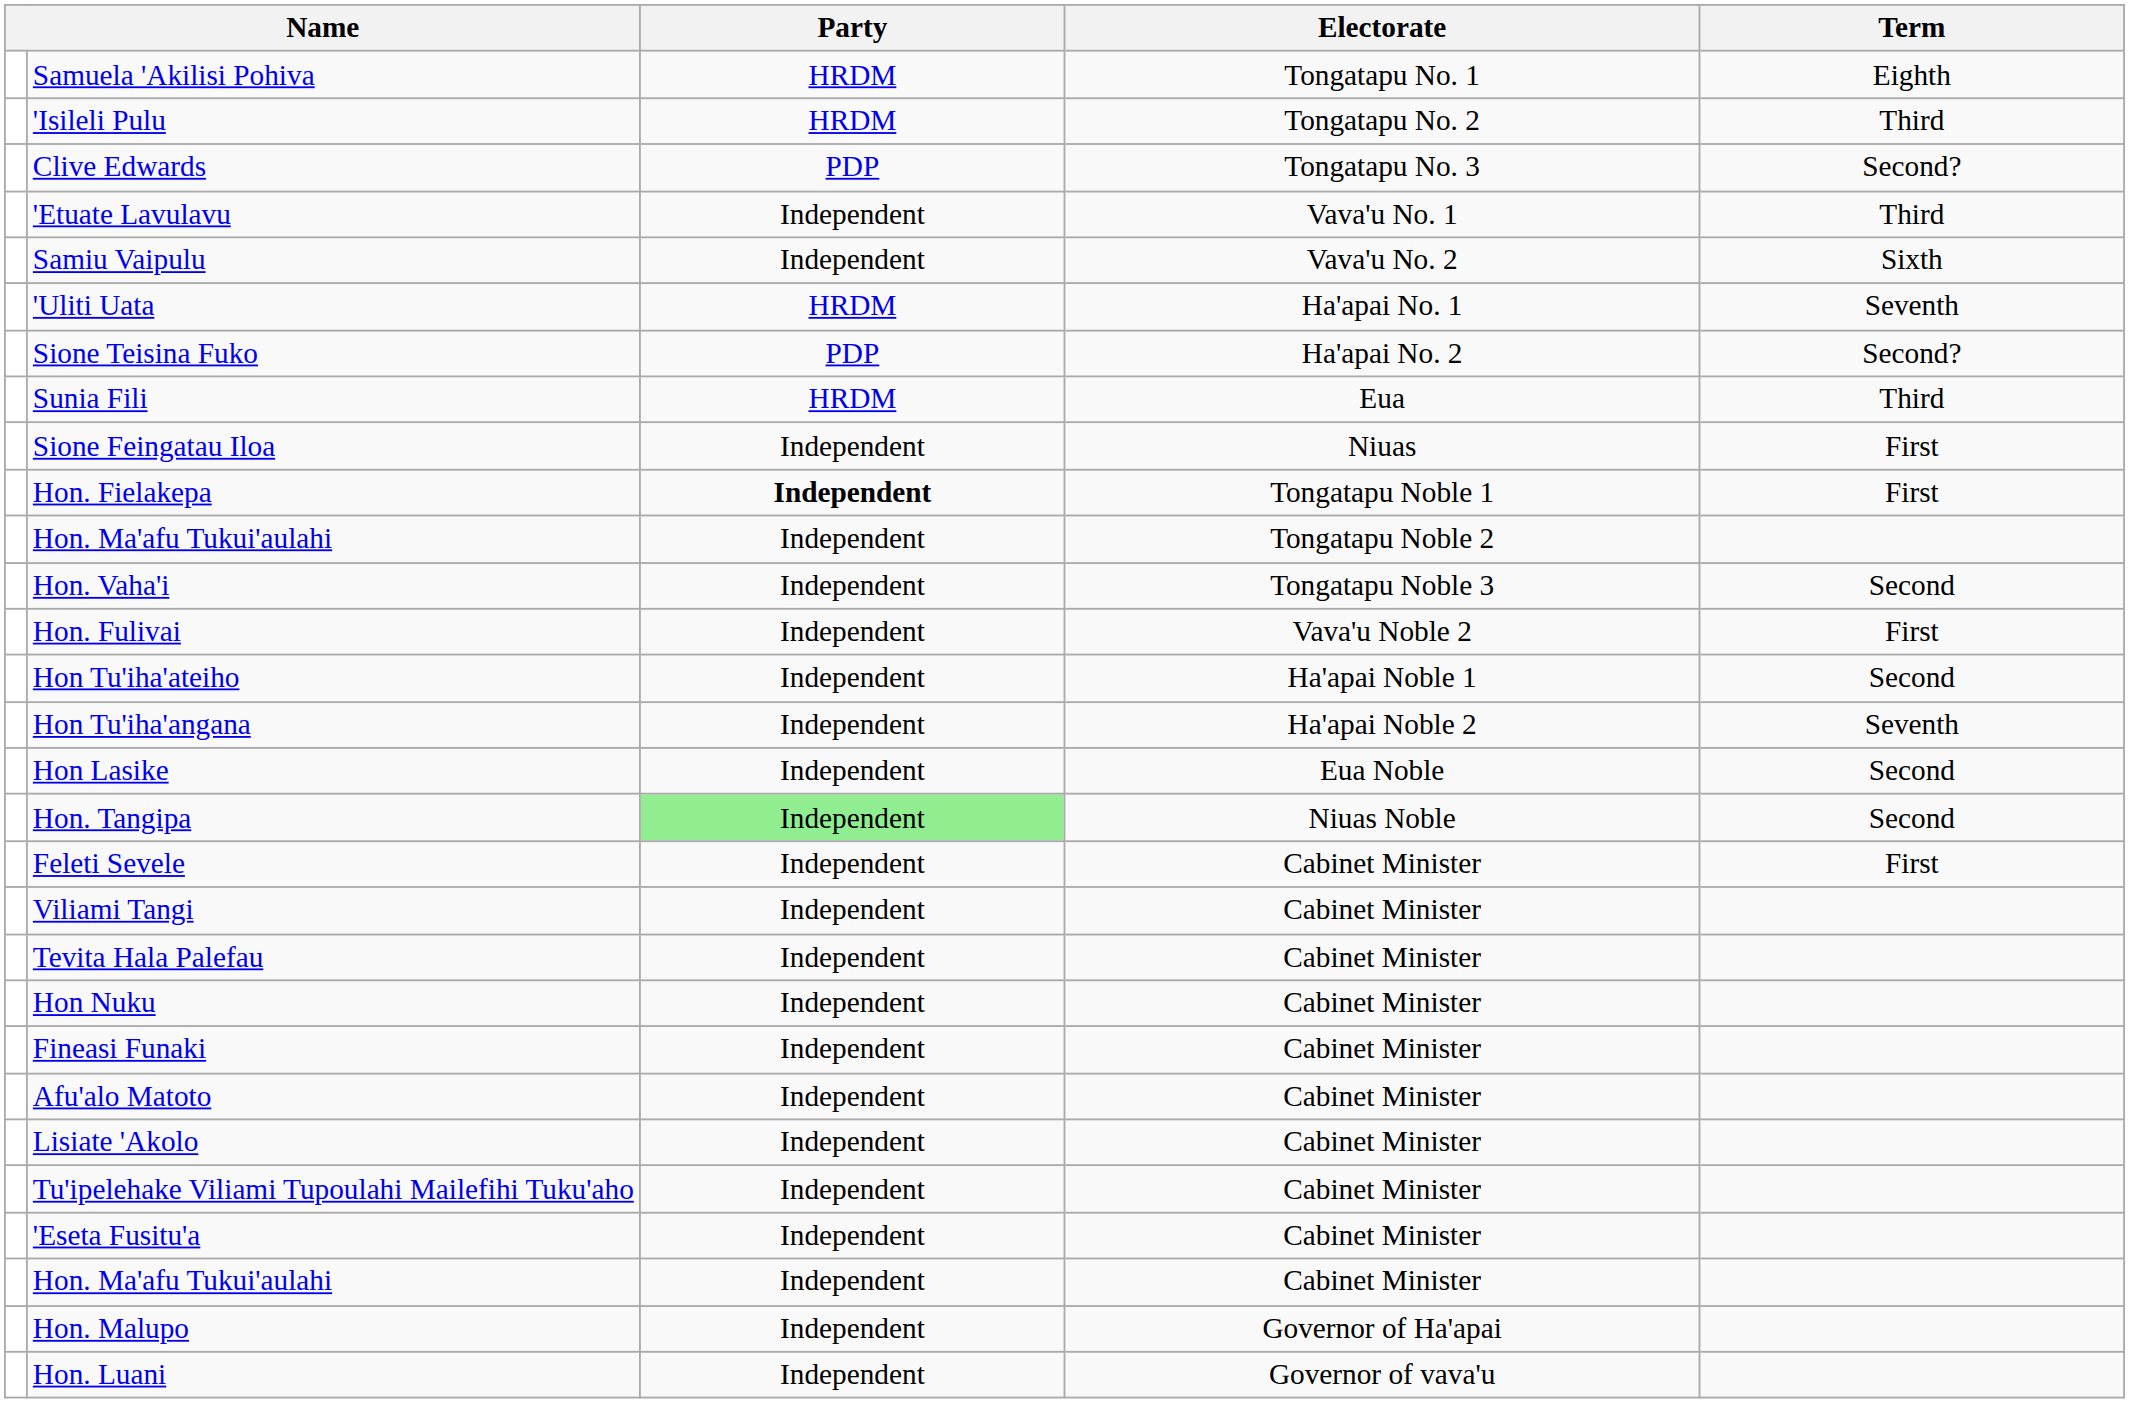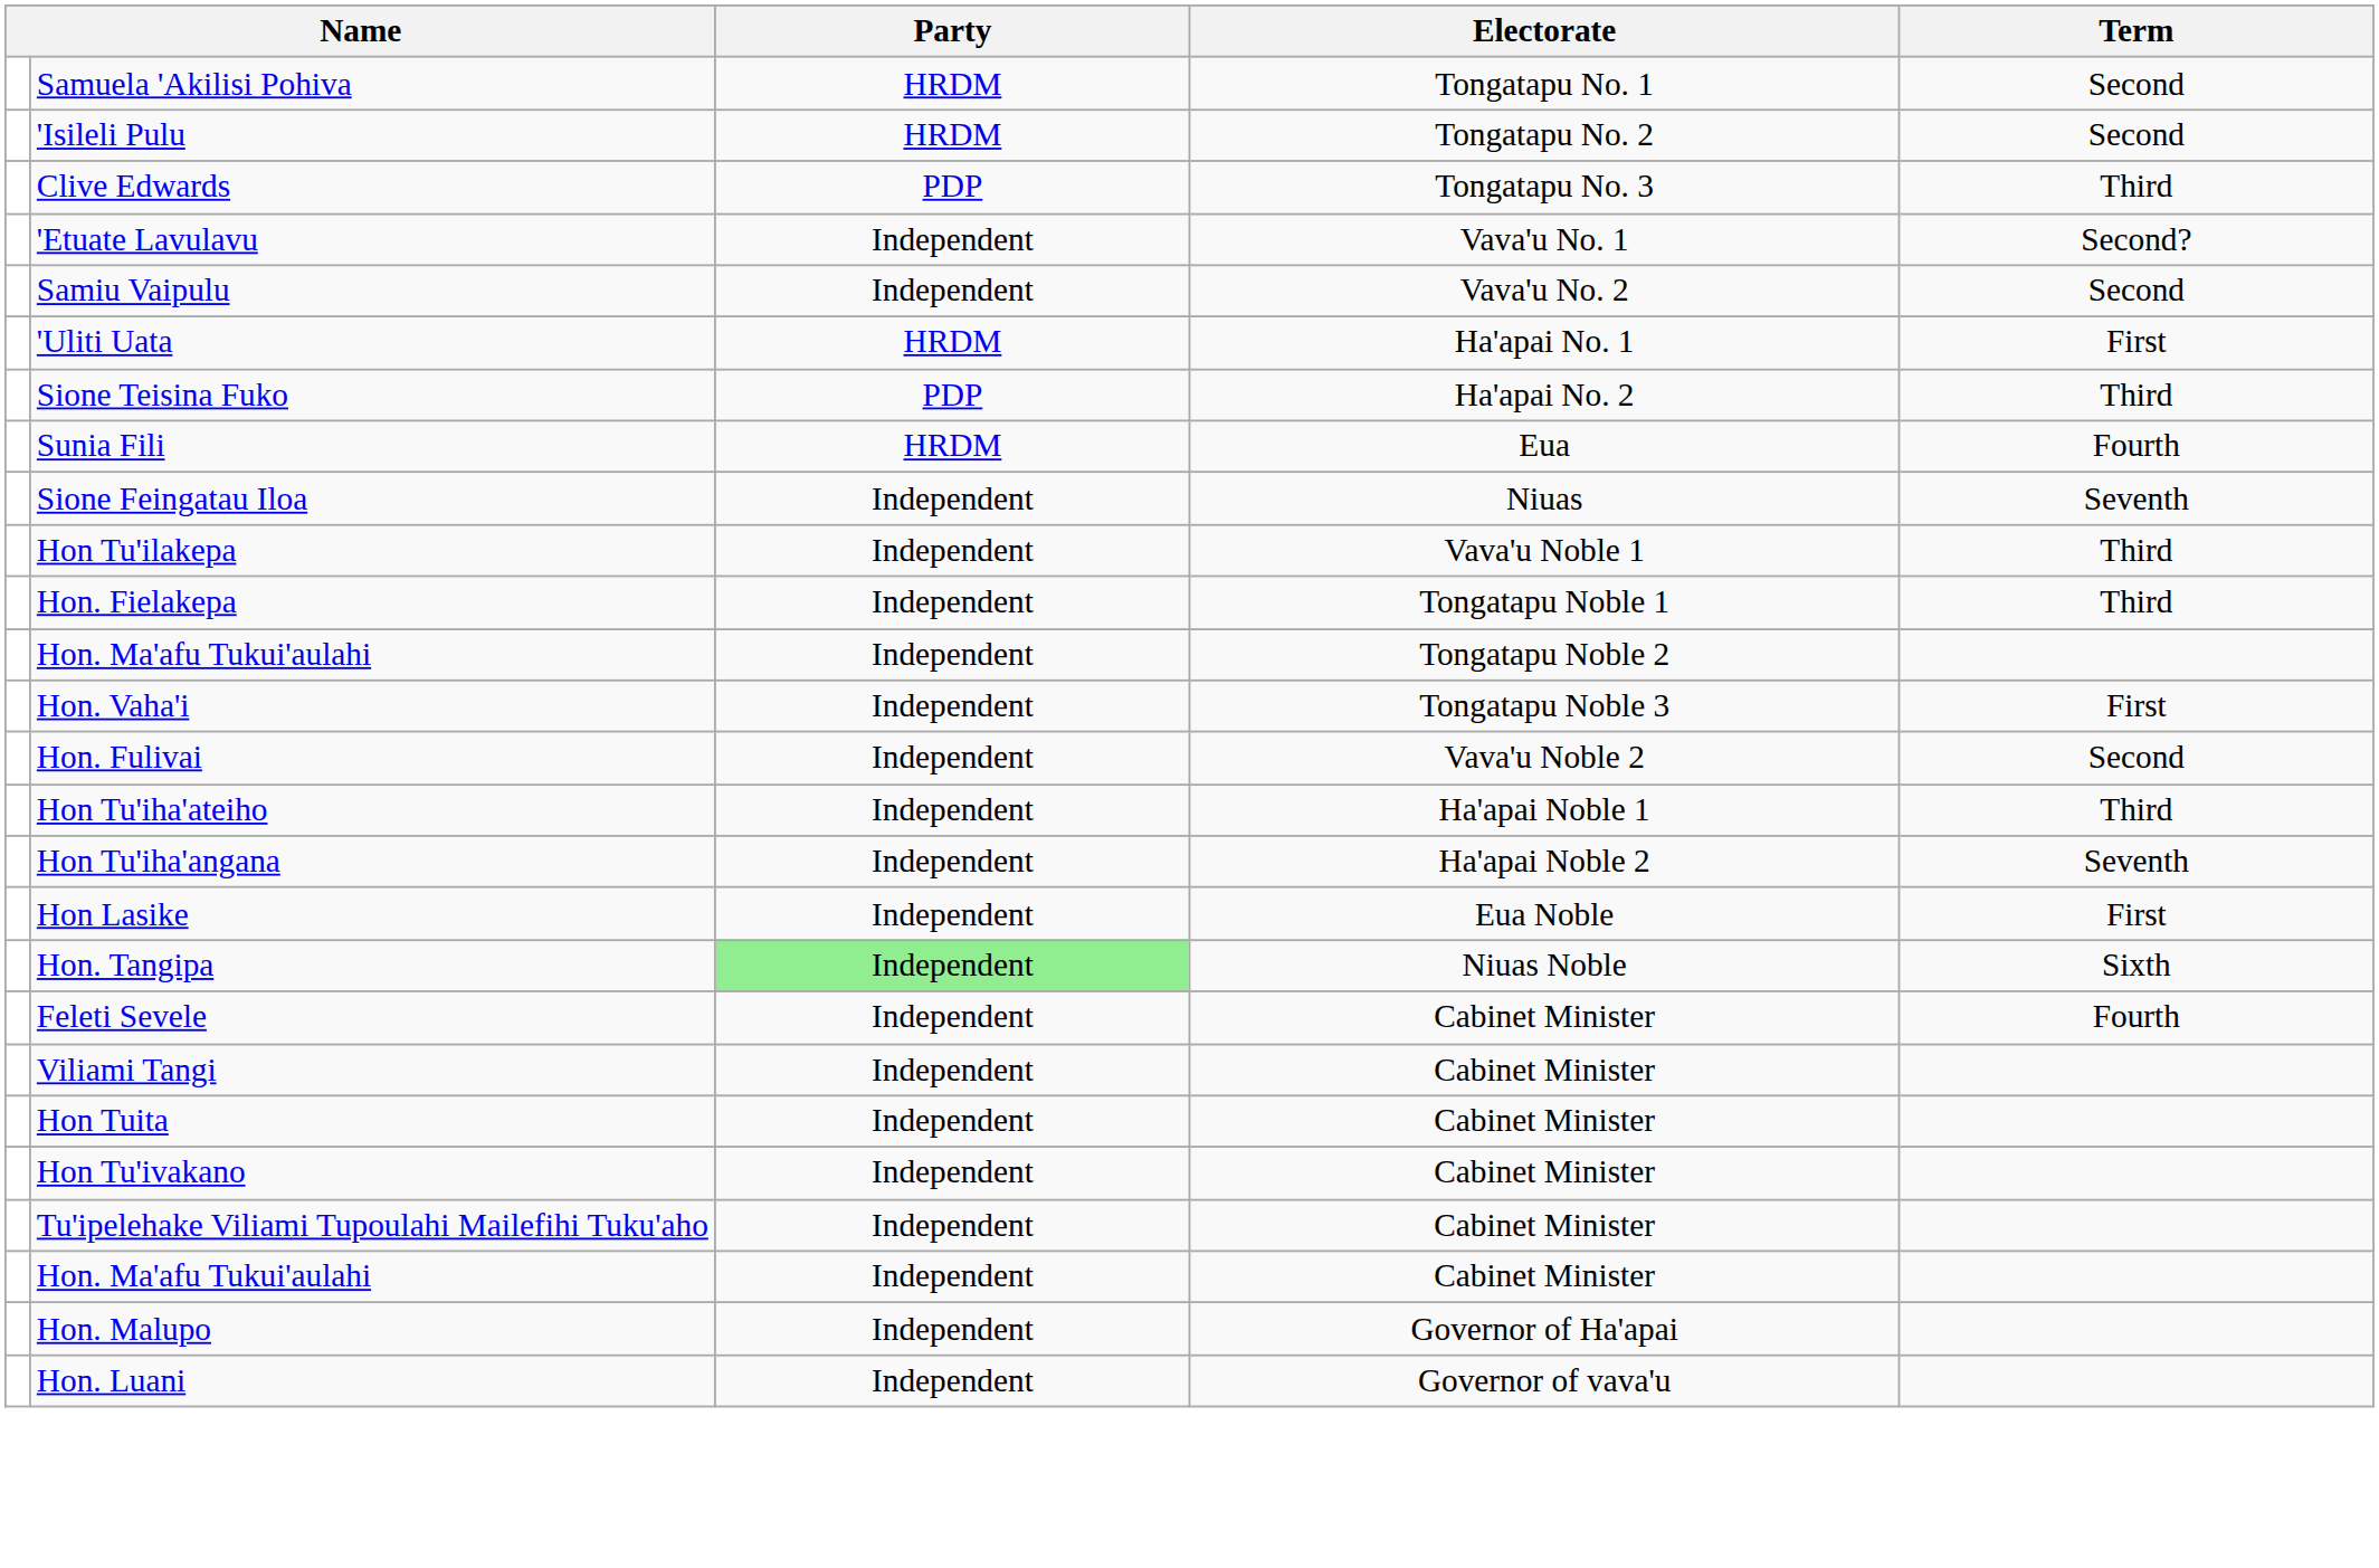 <table class="sortable wikitable">
 <tr ------------------>
 <th colspan=2 width=30%>Name</th>
 <th width=20%>Party</th>
 <th width=30%>Electorate</th>
 <th width=20%>Term</th>
 </tr>
 <tr ------------------>
 <td width=1% bgcolor=#ffffff></td>
 <td><a href='#'>Samuela 'Akilisi Pohiva</a></td>
 <td align=center><a href='#'>HRDM</a></td>
 <td align=center>Tongatapu No. 1</td>
-<td align=center>Eighth</td>
+<td align=center>Second</td>
 </tr>
 <tr ------------------>
 <td bgcolor=#ffffff></td>
 <td><a href='#'>'Isileli Pulu</a></td>
 <td align=center><a href='#'>HRDM</a></td>
 <td align=center>Tongatapu No. 2</td>
-<td align=center>Third</td>
+<td align=center>Second</td>
 </tr>
 <tr ------------------>
 <td bgcolor=#ffffff></td>
 <td><a href='#'>Clive Edwards</a></td>
 <td align=center><a href='#'>PDP</a></td>
 <td align=center>Tongatapu No. 3</td>
-<td align=center>Second?</td>
+<td align=center>Third</td>
 </tr>
 <tr ------------------>
 <td bgcolor=#ffffff></td>
 <td><a href='#'>'Etuate Lavulavu</a></td>
 <td align=center>Independent</td>
 <td align=center>Vava'u No. 1</td>
-<td align=center>Third</td>
+<td align=center>Second?</td>
 </tr>
 <tr ------------------>
 <td bgcolor=#ffffff></td>
 <td><a href='#'>Samiu Vaipulu</a></td>
 <td align=center>Independent</td>
 <td align=center>Vava'u No. 2</td>
-<td align=center>Sixth</td>
+<td align=center>Second</td>
 </tr>
 <tr ------------------>
 <td bgcolor=#ffffff></td>
 <td><a href='#'>'Uliti Uata</a></td>
 <td align=center><a href='#'>HRDM</a></td>
 <td align=center>Ha'apai No. 1</td>
-<td align=center>Seventh</td>
+<td align=center>First</td>
 </tr>
 <tr ------------------>
 <td bgcolor=#ffffff></td>
 <td><a href='#'>Sione Teisina Fuko</a></td>
 <td align=center><a href='#'>PDP</a></td>
 <td align=center>Ha'apai No. 2</td>
-<td align=center>Second?</td>
+<td align=center>Third</td>
 </tr>
 <tr ------------------>
 <td bgcolor=#ffffff></td>
 <td><a href='#'>Sunia Fili</a></td>
 <td align=center><a href='#'>HRDM</a></td>
 <td align=center>Eua</td>
-<td align=center>Third</td>
+<td align=center>Fourth</td>
 </tr>
 <tr ------------------>
 <td bgcolor=#ffffff></td>
 <td><a href='#'>Sione Feingatau Iloa</a></td>
 <td align=center>Independent</td>
 <td align=center>Niuas</td>
-<td align=center>First</td>
+<td align=center>Seventh</td>
+</tr>
+<tr ------------------>
+<td bgcolor=#ffffff></td>
+<td><a href='#'>Hon Tu'ilakepa</a></td>
+<td align=center>Independent</td>
+<td align=center>Vava'u Noble 1</td>
+<td align=center>Third</td>
 </tr>
 <tr ------------------>
 <td bgcolor=#ffffff></td>
 <td><a href='#'>Hon. Fielakepa</a></td>
-<td align=center><strong>Independent</strong></td>
+<td align=center>Independent</td>
 <td align=center>Tongatapu Noble 1</td>
-<td align=center>First</td>
+<td align=center>Third</td>
 </tr>
 <tr ------------------>
 <td bgcolor=#ffffff></td>
 <td><a href='#'>Hon. Ma'afu Tukui'aulahi</a></td>
 <td align=center>Independent</td>
 <td align=center>Tongatapu Noble 2</td>
 <td align=center></td>
 </tr>
 <tr ------------------>
 <td bgcolor=#ffffff></td>
 <td><a href='#'>Hon. Vaha'i</a></td>
 <td align=center>Independent</td>
 <td align=center>Tongatapu Noble 3</td>
-<td align=center>Second</td>
+<td align=center>First</td>
 </tr>
 <tr ------------------>
 <td bgcolor=#ffffff></td>
 <td><a href='#'>Hon. Fulivai</a></td>
 <td align=center>Independent</td>
 <td align=center>Vava'u Noble 2</td>
-<td align=center>First</td>
+<td align=center>Second</td>
 </tr>
 <tr ------------------>
 <td bgcolor=#ffffff></td>
 <td><a href='#'>Hon Tu'iha'ateiho</a></td>
 <td align=center>Independent</td>
 <td align=center>Ha'apai Noble 1</td>
-<td align=center>Second</td>
+<td align=center>Third</td>
 </tr>
 <tr ------------------>
 <td bgcolor=#ffffff></td>
 <td><a href='#'>Hon Tu'iha'angana</a></td>
 <td align=center>Independent</td>
 <td align=center>Ha'apai Noble 2</td>
 <td align=center>Seventh</td>
 </tr>
 <tr ------------------>
 <td bgcolor=#ffffff></td>
 <td><a href='#'>Hon Lasike</a></td>
 <td align=center>Independent</td>
 <td align=center>Eua Noble</td>
-<td align=center>Second</td>
+<td align=center>First</td>
 </tr>
 <tr ------------------>
 <td bgcolor=#ffffff></td>
 <td><a href='#'>Hon. Tangipa</a></td>
 <td align=center style="background: lightgreen;">Independent</td>
 <td align=center>Niuas Noble</td>
-<td align=center>Second</td>
+<td align=center>Sixth</td>
 </tr>
 <tr ------------------>
 <td bgcolor=#ffffff></td>
 <td><a href='#'>Feleti Sevele</a></td>
 <td align=center>Independent</td>
 <td align=center>Cabinet Minister</td>
-<td align=center>First</td>
+<td align=center>Fourth</td>
 </tr>
 <tr ------------------>
 <td bgcolor=#ffffff></td>
 <td><a href='#'>Viliami Tangi</a></td>
 <td align=center>Independent</td>
 <td align=center>Cabinet Minister</td>
 <td align=center></td>
 </tr>
 <tr ------------------>
 <td bgcolor=#ffffff></td>
-<td><a href='#'>Tevita Hala Palefau</a></td>
+<td><a href='#'>Hon Tuita</a></td>
 <td align=center>Independent</td>
 <td align=center>Cabinet Minister</td>
 <td align=center></td>
 </tr>
 <tr ------------------>
 <td bgcolor=#ffffff></td>
-<td><a href='#'>Hon Nuku</a></td>
-<td align=center>Independent</td>
-<td align=center>Cabinet Minister</td>
-<td align=center></td>
-</tr>
-<tr ------------------>
-<td bgcolor=#ffffff></td>
-<td><a href='#'>Fineasi Funaki</a></td>
-<td align=center>Independent</td>
-<td align=center>Cabinet Minister</td>
-<td align=center></td>
-</tr>
-<tr ------------------>
-<td bgcolor=#ffffff></td>
-<td><a href='#'>Afu'alo Matoto</a></td>
-<td align=center>Independent</td>
-<td align=center>Cabinet Minister</td>
-<td align=center></td>
-</tr>
-<tr ------------------>
-<td bgcolor=#ffffff></td>
-<td><a href='#'>Lisiate 'Akolo</a></td>
+<td><a href='#'>Hon Tu'ivakano</a></td>
 <td align=center>Independent</td>
 <td align=center>Cabinet Minister</td>
 <td align=center></td>
 </tr>
 <tr ------------------>
 <td bgcolor=#ffffff></td>
 <td><a href='#'>Tu'ipelehake Viliami Tupoulahi Mailefihi Tuku'aho</a></td>
-<td align=center>Independent</td>
-<td align=center>Cabinet Minister</td>
-<td align=center></td>
-</tr>
-<tr ------------------>
-<td bgcolor=#ffffff></td>
-<td><a href='#'>'Eseta Fusitu'a</a></td>
 <td align=center>Independent</td>
 <td align=center>Cabinet Minister</td>
 <td align=center></td>
 </tr>
 <tr ------------------>
 <td bgcolor=#ffffff></td>
 <td><a href='#'>Hon. Ma'afu Tukui'aulahi</a></td>
 <td align=center>Independent</td>
 <td align=center>Cabinet Minister</td>
 <td align=center></td>
 </tr>
 <tr ------------------>
 <td bgcolor=#ffffff></td>
 <td><a href='#'>Hon. Malupo</a></td>
 <td align=center>Independent</td>
 <td align=center>Governor of Ha'apai</td>
 <td align=center></td>
 </tr>
 <tr ------------------>
 <td bgcolor=#ffffff></td>
 <td><a href='#'>Hon. Luani</a></td>
 <td align=center>Independent</td>
 <td align=center>Governor of vava'u</td>
 <td align=center></td>
 </tr>
 </table>
